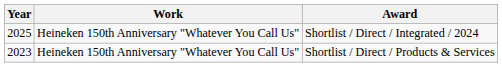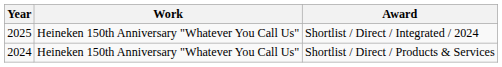 <table class="wikitable">
 <tr>
 <th>Year</th>
 <th>Work</th>
 <th>Award</th>
 </tr>
 <tr>
 <td>2025</td>
 <td>Heineken 150th Anniversary "Whatever You Call Us"</td>
 <td>Shortlist / Direct / Integrated / 2024</td>
 </tr>
 <tr>
-<td>2023</td>
+<td>2024</td>
 <td>Heineken 150th Anniversary "Whatever You Call Us"</td>
 <td>Shortlist / Direct / Products & Services</td>
 </tr>
 </table>
